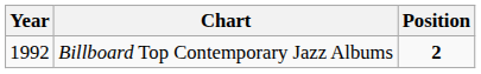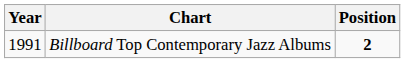 <table class="wikitable">
 <tr>
 <th>Year</th>
 <th>Chart</th>
 <th>Position</th>
 </tr>
 <tr>
-<td>1992</td>
+<td>1991</td>
 <td><em>Billboard</em> Top Contemporary Jazz Albums</td>
 <td align="center"><strong>2</strong></td>
 </tr>
 </table>
